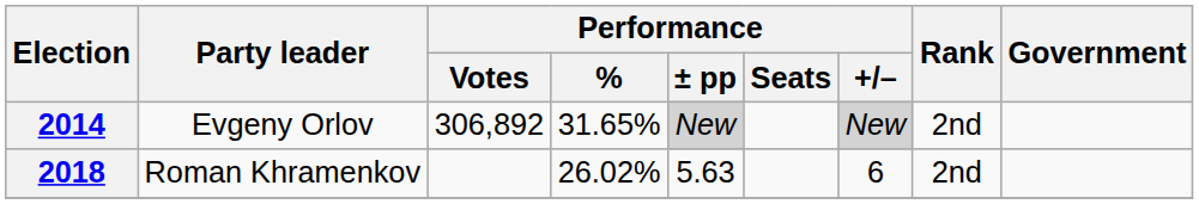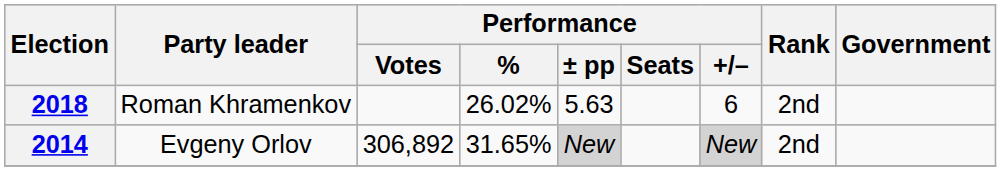 <table class=wikitable style=text-align:center>
 <tr>
 <th rowspan="2"><strong>Election</strong></th>
 <th rowspan="2">Party leader</th>
 <th colspan="5" scope="col">Performance</th>
 <th rowspan="2">Rank</th>
 <th rowspan="2">Government</th>
 </tr>
 <tr>
 <th><strong>Votes</strong></th>
 <th><strong>%</strong></th>
 <th><strong>± pp</strong></th>
 <th><strong>Seats</strong></th>
 <th><strong>+/–</strong></th>
 </tr>
 <tr>
+<th><a href='#'>2018</a></th>
+<td>Roman Khramenkov</td>
+<td></td>
+<td>26.02%</td>
+<td> 5.63</td>
+<td></td>
+<td> 6</td>
+<td> 2nd</td>
+<td></td>
+</tr>
+<tr>
 <th><a href='#'>2014</a></th>
 <td>Evgeny Orlov</td>
 <td>306,892</td>
 <td>31.65%</td>
 <td bgcolor=lightgrey><em>New</em></td>
 <td></td>
 <td bgcolor=lightgrey><em>New</em></td>
 <td>2nd</td>
 <td></td>
 </tr>
 <tr>
-<th><a href='#'>2018</a></th>
-<td>Roman Khramenkov</td>
-<td></td>
-<td>26.02%</td>
-<td> 5.63</td>
-<td></td>
-<td> 6</td>
-<td> 2nd</td>
-<td></td>
-</tr>
-<tr>
 </tr>
 </table>
